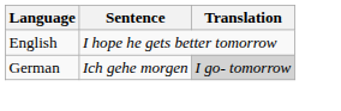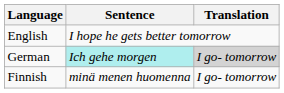 <table class="wikitable">
 <tr>
 <th>Language</th>
 <th>Sentence</th>
 <th>Translation</th>
 </tr>
 <tr>
 <td>English</td>
 <td colspan="2"><em>I hope he gets better tomorrow</em></td>
 </tr>
 <tr>
 <td>German</td>
-<td><em>Ich gehe morgen</em></td>
+<td style="background: paleturquoise;"><em>Ich gehe morgen</em></td>
 <td style="background: lightgrey;"><em>I go- tomorrow</em></td>
 </tr>
+<tr>
+<td>Finnish</td>
+<td><em>minä menen huomenna</em></td>
+<td><em>I go- tomorrow</em></td>
+</tr>
 </table>
